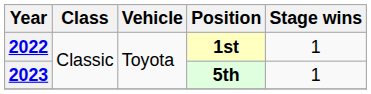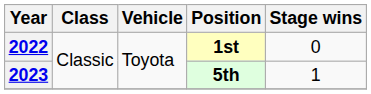 <table class="wikitable">
 <tr>
 <th>Year</th>
 <th>Class</th>
 <th>Vehicle</th>
 <th>Position</th>
 <th>Stage wins</th>
 </tr>
 <tr>
 <th><a href='#'>2022</a></th>
 <td rowspan=2>Classic</td>
 <td rowspan=2>Toyota</td>
 <td align="center" style="background:#FFFFBF;"><strong>1st</strong></td>
-<td align="center">1</td>
+<td align="center">0</td>
 </tr>
 <tr>
 <th><a href='#'>2023</a></th>
 <td align="center" style="background:#DFFFDF;"><strong>5th</strong></td>
 <td align="center">1</td>
 </tr>
 <tr>
 </tr>
 </table>
